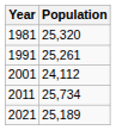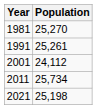 <table class=wikitable>
 <tr>
 <th>Year</th>
 <th>Population</th>
 </tr>
 <tr>
 <td>1981</td>
-<td>25,320</td>
+<td>25,270</td>
 </tr>
 <tr>
 <td>1991</td>
 <td>25,261</td>
 </tr>
 <tr>
 <td>2001</td>
 <td>24,112</td>
 </tr>
 <tr>
 <td>2011</td>
 <td>25,734</td>
 </tr>
 <tr>
 <td>2021</td>
-<td>25,189</td>
+<td>25,198</td>
 </tr>
 </table>
